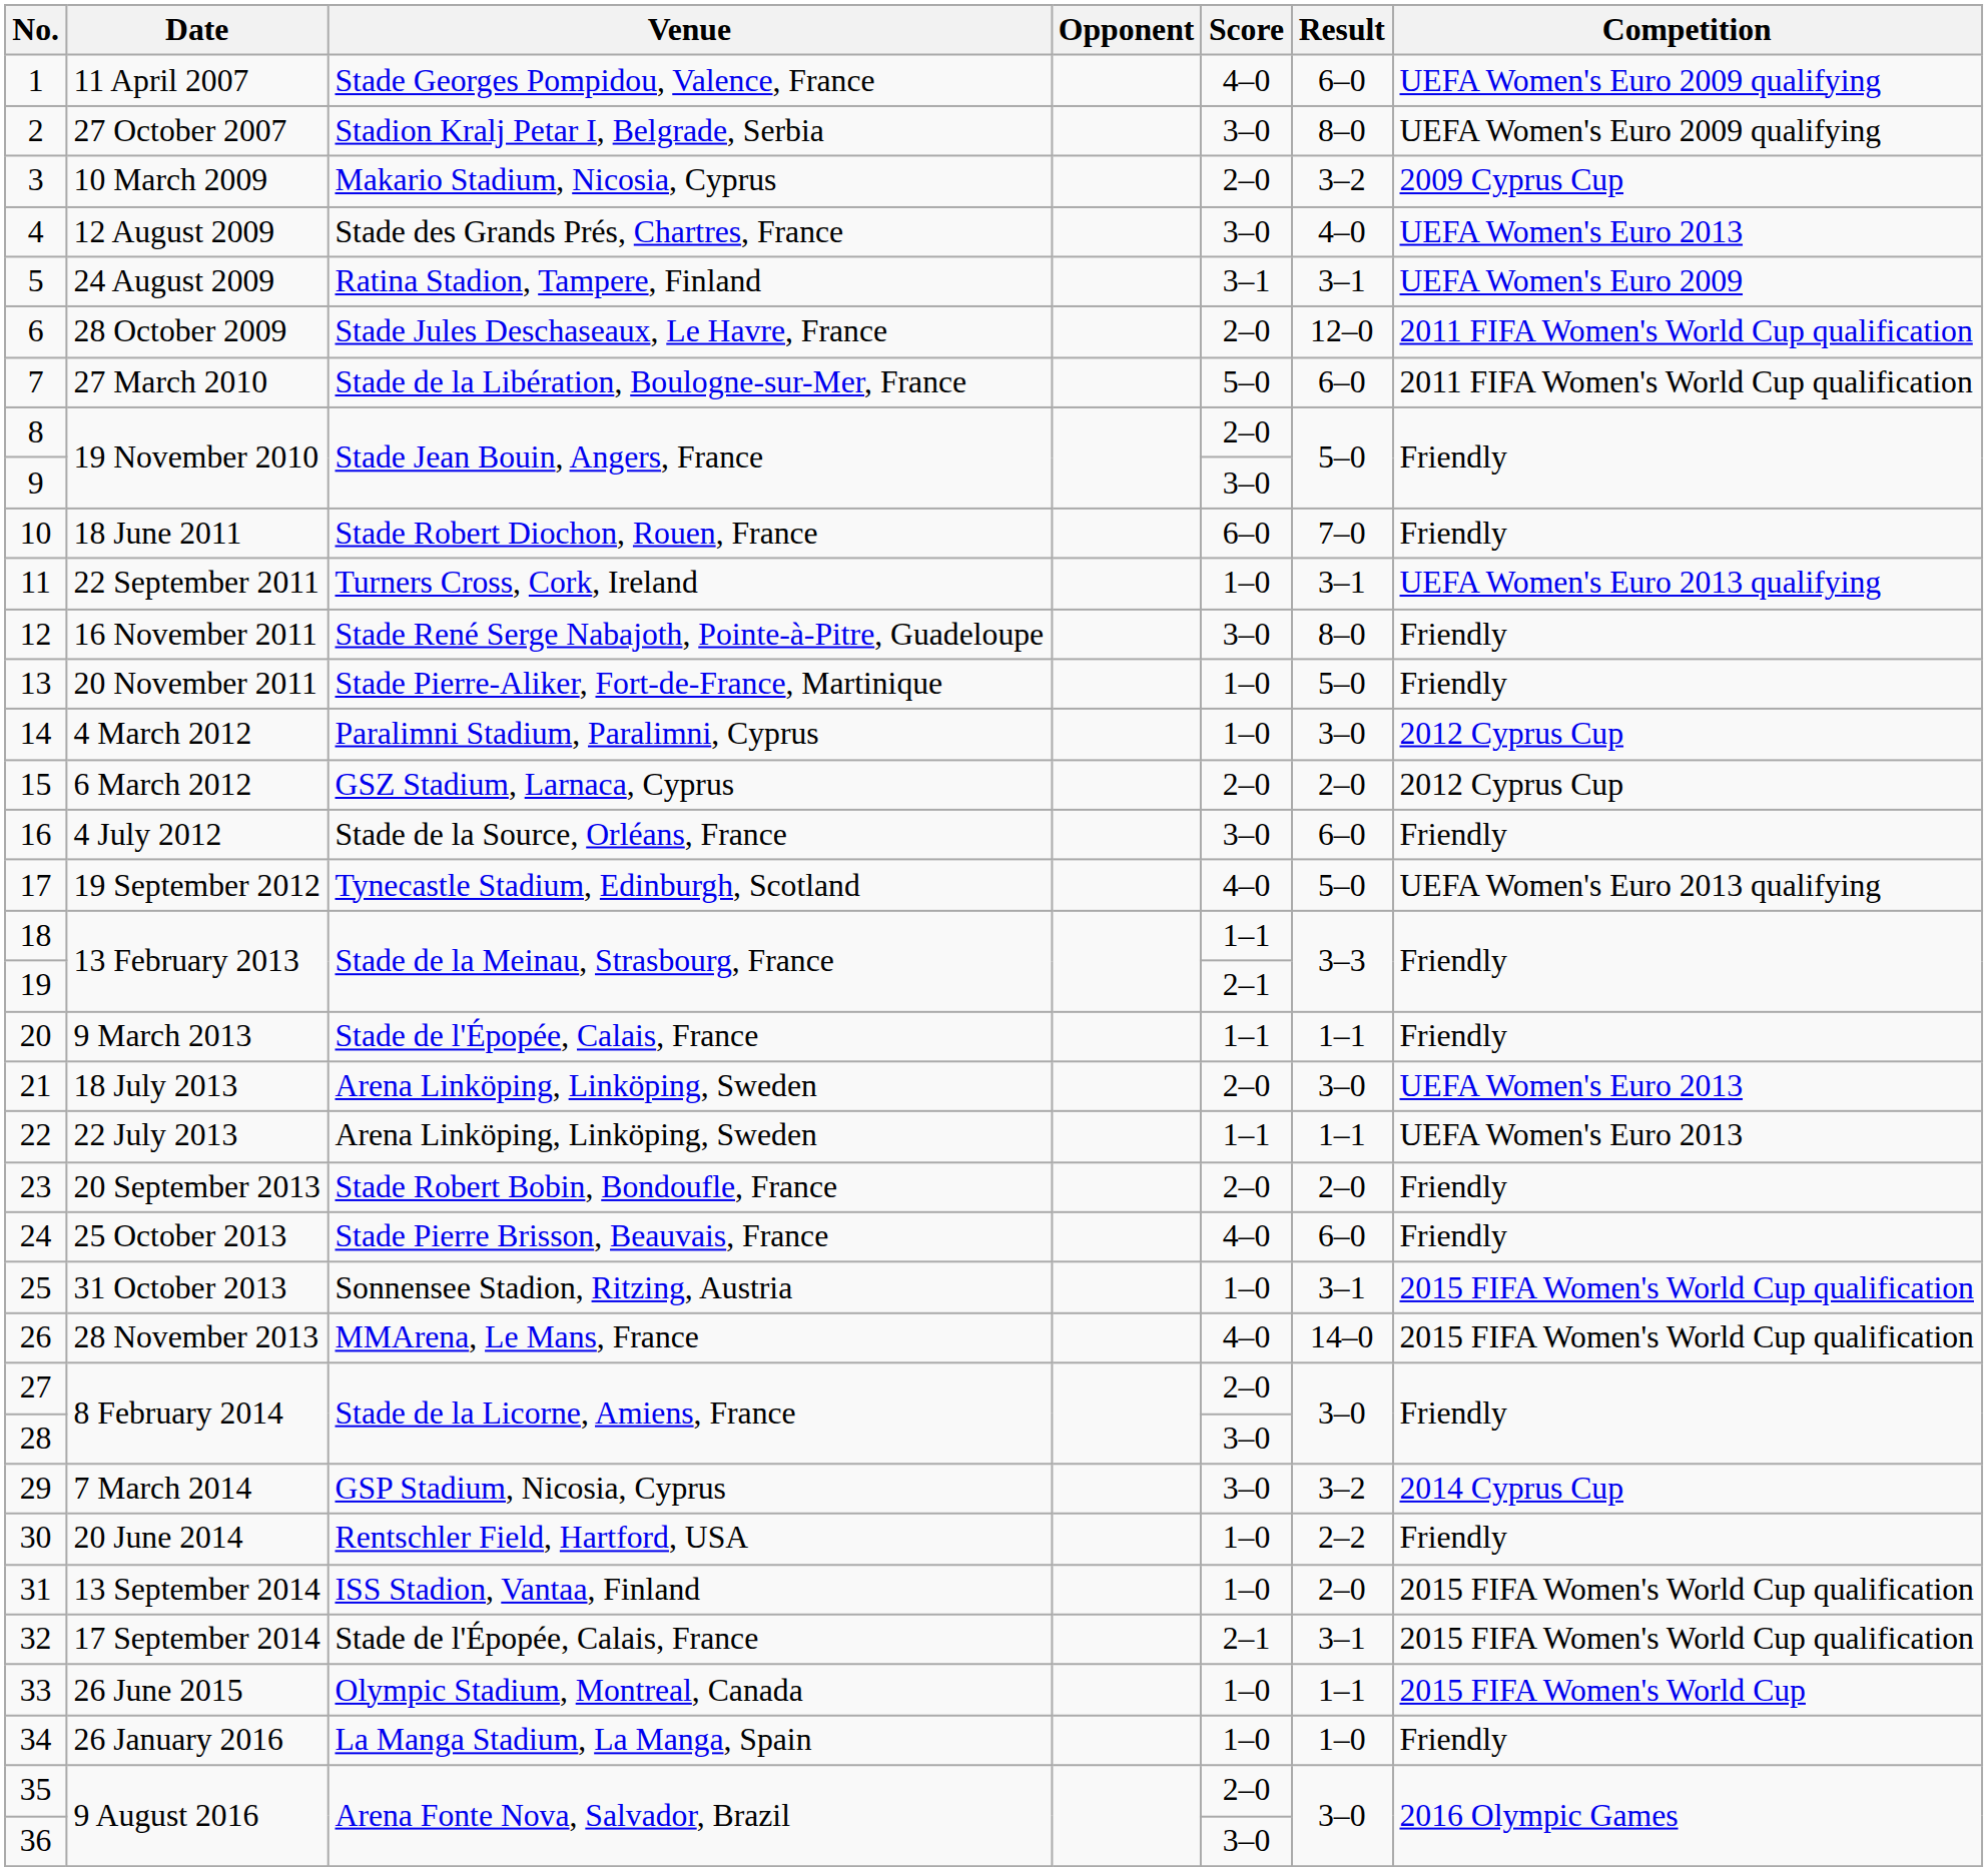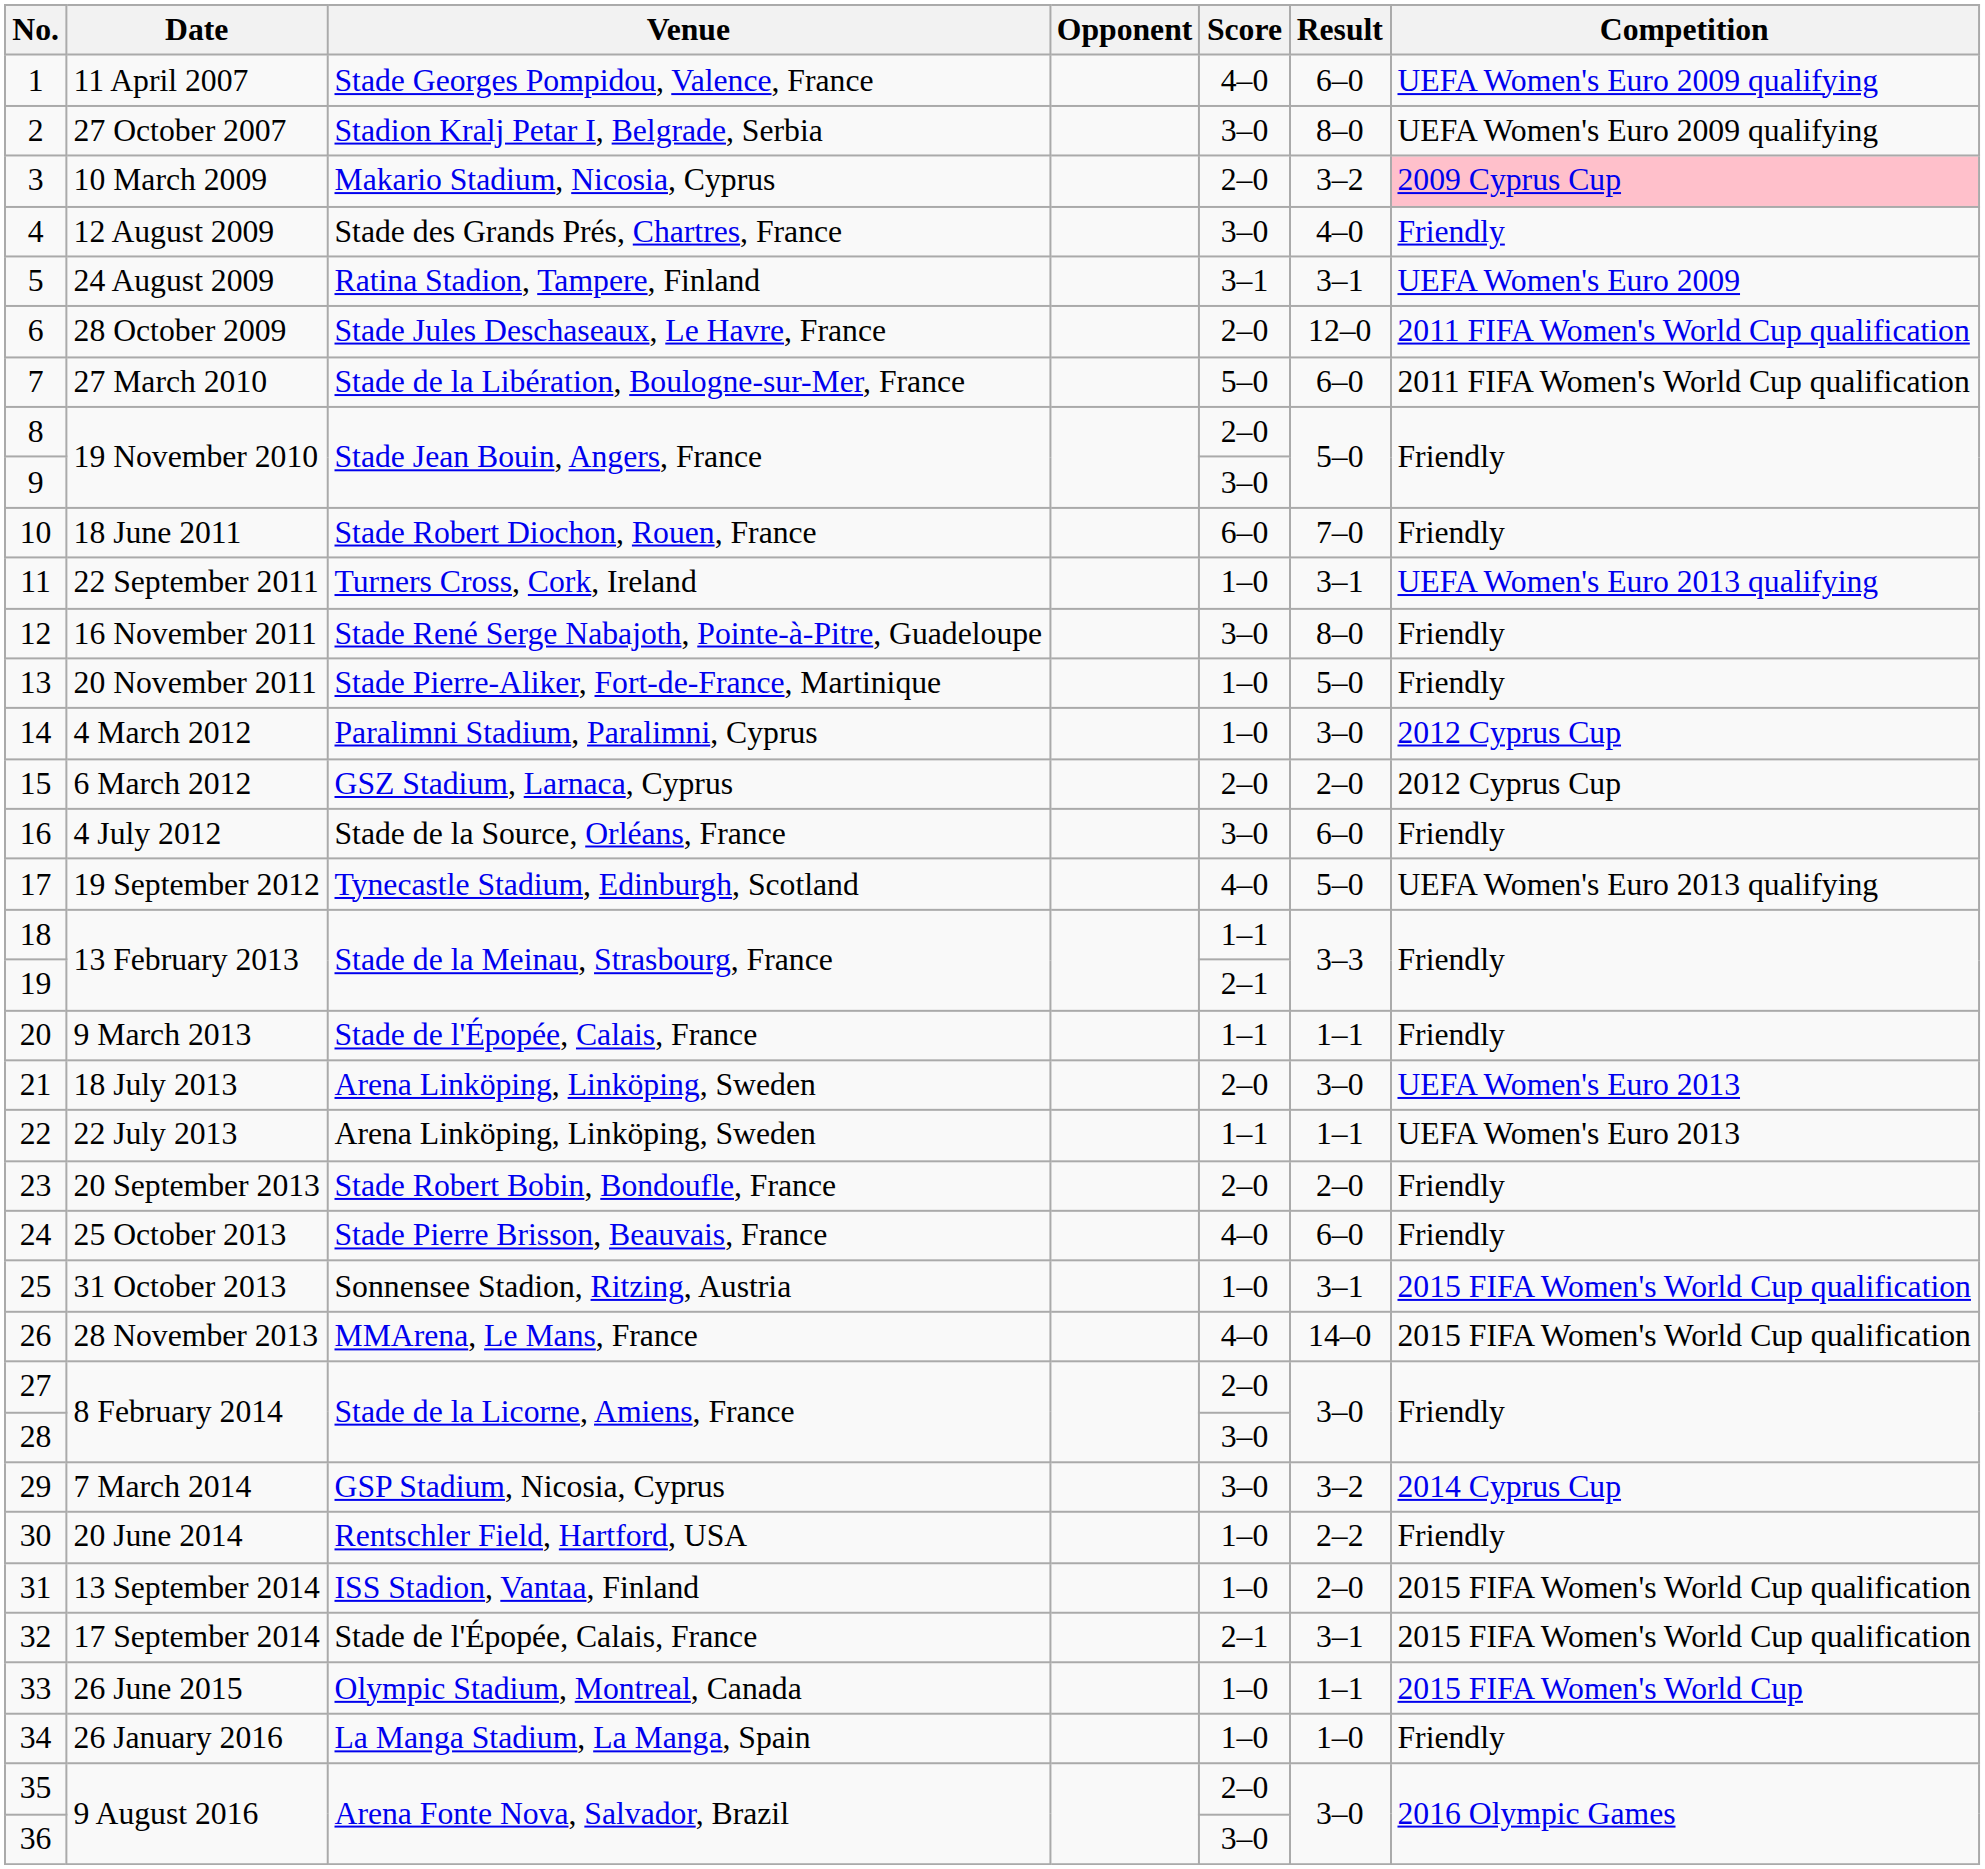 <table class="wikitable sortable">
 <tr>
 <th scope="col">No.</th>
 <th scope="col">Date</th>
 <th scope="col">Venue</th>
 <th scope="col">Opponent</th>
 <th scope="col">Score</th>
 <th scope="col">Result</th>
 <th scope="col">Competition</th>
 </tr>
 <tr>
 <td align="center">1</td>
 <td>11 April 2007</td>
 <td><a href='#'>Stade Georges Pompidou</a>, <a href='#'>Valence</a>, France</td>
 <td></td>
 <td align="center">4–0</td>
 <td align="center">6–0</td>
 <td><a href='#'>UEFA Women's Euro 2009 qualifying</a></td>
 </tr>
 <tr>
 <td align="center">2</td>
 <td>27 October 2007</td>
 <td><a href='#'>Stadion Kralj Petar I</a>, <a href='#'>Belgrade</a>, Serbia</td>
 <td></td>
 <td align="center">3–0</td>
 <td align="center">8–0</td>
 <td>UEFA Women's Euro 2009 qualifying</td>
 </tr>
 <tr>
 <td align="center">3</td>
 <td>10 March 2009</td>
 <td><a href='#'>Makario Stadium</a>, <a href='#'>Nicosia</a>, Cyprus</td>
 <td></td>
 <td align="center">2–0</td>
 <td align="center">3–2</td>
-<td><a href='#'>2009 Cyprus Cup</a></td>
+<td style="background: pink;"><a href='#'>2009 Cyprus Cup</a></td>
 </tr>
 <tr>
 <td align="center">4</td>
 <td>12 August 2009</td>
 <td>Stade des Grands Prés, <a href='#'>Chartres</a>, France</td>
 <td></td>
 <td align="center">3–0</td>
 <td align="center">4–0</td>
-<td><a href='#'>UEFA Women's Euro 2013</a></td>
+<td><a href='#'>Friendly</a></td>
 </tr>
 <tr>
 <td align="center">5</td>
 <td>24 August 2009</td>
 <td><a href='#'>Ratina Stadion</a>, <a href='#'>Tampere</a>, Finland</td>
 <td></td>
 <td align="center">3–1</td>
 <td align="center">3–1</td>
 <td><a href='#'>UEFA Women's Euro 2009</a></td>
 </tr>
 <tr>
 <td align="center">6</td>
 <td>28 October 2009</td>
 <td><a href='#'>Stade Jules Deschaseaux</a>, <a href='#'>Le Havre</a>, France</td>
 <td></td>
 <td align="center">2–0</td>
 <td align="center">12–0</td>
 <td><a href='#'>2011 FIFA Women's World Cup qualification</a></td>
 </tr>
 <tr>
 <td align="center">7</td>
 <td>27 March 2010</td>
 <td><a href='#'>Stade de la Libération</a>, <a href='#'>Boulogne-sur-Mer</a>, France</td>
 <td></td>
 <td align="center">5–0</td>
 <td align="center">6–0</td>
 <td>2011 FIFA Women's World Cup qualification</td>
 </tr>
 <tr>
 <td align="center">8</td>
 <td rowspan="2">19 November 2010</td>
 <td rowspan="2"><a href='#'>Stade Jean Bouin</a>, <a href='#'>Angers</a>, France</td>
 <td rowspan="2"></td>
 <td align="center">2–0</td>
 <td align="center" rowspan="2">5–0</td>
 <td rowspan="2">Friendly</td>
 </tr>
 <tr>
 <td align="center">9</td>
 <td align="center">3–0</td>
 </tr>
 <tr>
 <td align="center">10</td>
 <td>18 June 2011</td>
 <td><a href='#'>Stade Robert Diochon</a>, <a href='#'>Rouen</a>, France</td>
 <td></td>
 <td align="center">6–0</td>
 <td align="center">7–0</td>
 <td>Friendly</td>
 </tr>
 <tr>
 <td align="center">11</td>
 <td>22 September 2011</td>
 <td><a href='#'>Turners Cross</a>, <a href='#'>Cork</a>, Ireland</td>
 <td></td>
 <td align="center">1–0</td>
 <td align="center">3–1</td>
 <td><a href='#'>UEFA Women's Euro 2013 qualifying</a></td>
 </tr>
 <tr>
 <td align="center">12</td>
 <td>16 November 2011</td>
 <td><a href='#'>Stade René Serge Nabajoth</a>, <a href='#'>Pointe-à-Pitre</a>, Guadeloupe</td>
 <td></td>
 <td align="center">3–0</td>
 <td align="center">8–0</td>
 <td>Friendly</td>
 </tr>
 <tr>
 <td align="center">13</td>
 <td>20 November 2011</td>
 <td><a href='#'>Stade Pierre-Aliker</a>, <a href='#'>Fort-de-France</a>, Martinique</td>
 <td></td>
 <td align="center">1–0</td>
 <td align="center">5–0</td>
 <td>Friendly</td>
 </tr>
 <tr>
 <td align="center">14</td>
 <td>4 March 2012</td>
 <td><a href='#'>Paralimni Stadium</a>, <a href='#'>Paralimni</a>, Cyprus</td>
 <td></td>
 <td align="center">1–0</td>
 <td align="center">3–0</td>
 <td><a href='#'>2012 Cyprus Cup</a></td>
 </tr>
 <tr>
 <td align="center">15</td>
 <td>6 March 2012</td>
 <td><a href='#'>GSZ Stadium</a>, <a href='#'>Larnaca</a>, Cyprus</td>
 <td></td>
 <td align="center">2–0</td>
 <td align="center">2–0</td>
 <td>2012 Cyprus Cup</td>
 </tr>
 <tr>
 <td align="center">16</td>
 <td>4 July 2012</td>
 <td>Stade de la Source, <a href='#'>Orléans</a>, France</td>
 <td></td>
 <td align="center">3–0</td>
 <td align="center">6–0</td>
 <td>Friendly</td>
 </tr>
 <tr>
 <td align="center">17</td>
 <td>19 September 2012</td>
 <td><a href='#'>Tynecastle Stadium</a>, <a href='#'>Edinburgh</a>, Scotland</td>
 <td></td>
 <td align="center">4–0</td>
 <td align="center">5–0</td>
 <td>UEFA Women's Euro 2013 qualifying</td>
 </tr>
 <tr>
 <td align="center">18</td>
 <td rowspan="2">13 February 2013</td>
 <td rowspan="2"><a href='#'>Stade de la Meinau</a>, <a href='#'>Strasbourg</a>, France</td>
 <td rowspan="2"></td>
 <td align="center">1–1</td>
 <td align="center" rowspan="2">3–3</td>
 <td rowspan="2">Friendly</td>
 </tr>
 <tr>
 <td align="center">19</td>
 <td align="center">2–1</td>
 </tr>
 <tr>
 <td align="center">20</td>
 <td>9 March 2013</td>
 <td><a href='#'>Stade de l'Épopée</a>, <a href='#'>Calais</a>, France</td>
 <td></td>
 <td align="center">1–1</td>
 <td align="center">1–1</td>
 <td>Friendly</td>
 </tr>
 <tr>
 <td align="center">21</td>
 <td>18 July 2013</td>
 <td><a href='#'>Arena Linköping</a>, <a href='#'>Linköping</a>, Sweden</td>
 <td></td>
 <td align="center">2–0</td>
 <td align="center">3–0</td>
 <td><a href='#'>UEFA Women's Euro 2013</a></td>
 </tr>
 <tr>
 <td align="center">22</td>
 <td>22 July 2013</td>
 <td>Arena Linköping, Linköping, Sweden</td>
 <td></td>
 <td align="center">1–1</td>
 <td align="center">1–1</td>
 <td>UEFA Women's Euro 2013</td>
 </tr>
 <tr>
 <td align="center">23</td>
 <td>20 September 2013</td>
 <td><a href='#'>Stade Robert Bobin</a>, <a href='#'>Bondoufle</a>, France</td>
 <td></td>
 <td align="center">2–0</td>
 <td align="center">2–0</td>
 <td>Friendly</td>
 </tr>
 <tr>
 <td align="center">24</td>
 <td>25 October 2013</td>
 <td><a href='#'>Stade Pierre Brisson</a>, <a href='#'>Beauvais</a>, France</td>
 <td></td>
 <td align="center">4–0</td>
 <td align="center">6–0</td>
 <td>Friendly</td>
 </tr>
 <tr>
 <td align="center">25</td>
 <td>31 October 2013</td>
 <td>Sonnensee Stadion, <a href='#'>Ritzing</a>, Austria</td>
 <td></td>
 <td align="center">1–0</td>
 <td align="center">3–1</td>
 <td><a href='#'>2015 FIFA Women's World Cup qualification</a></td>
 </tr>
 <tr>
 <td align="center">26</td>
 <td>28 November 2013</td>
 <td><a href='#'>MMArena</a>, <a href='#'>Le Mans</a>, France</td>
 <td></td>
 <td align="center">4–0</td>
 <td align="center">14–0</td>
 <td>2015 FIFA Women's World Cup qualification</td>
 </tr>
 <tr>
 <td align="center">27</td>
 <td rowspan="2">8 February 2014</td>
 <td rowspan="2"><a href='#'>Stade de la Licorne</a>, <a href='#'>Amiens</a>, France</td>
 <td rowspan="2"></td>
 <td align="center">2–0</td>
 <td align="center" rowspan="2">3–0</td>
 <td rowspan="2">Friendly</td>
 </tr>
 <tr>
 <td align="center">28</td>
 <td align="center">3–0</td>
 </tr>
 <tr>
 <td align="center">29</td>
 <td>7 March 2014</td>
 <td><a href='#'>GSP Stadium</a>, Nicosia, Cyprus</td>
 <td></td>
 <td align="center">3–0</td>
 <td align="center">3–2</td>
 <td><a href='#'>2014 Cyprus Cup</a></td>
 </tr>
 <tr>
 <td align="center">30</td>
 <td>20 June 2014</td>
 <td><a href='#'>Rentschler Field</a>, <a href='#'>Hartford</a>, USA</td>
 <td></td>
 <td align="center">1–0</td>
 <td align="center">2–2</td>
 <td>Friendly</td>
 </tr>
 <tr>
 <td align="center">31</td>
 <td>13 September 2014</td>
 <td><a href='#'>ISS Stadion</a>, <a href='#'>Vantaa</a>, Finland</td>
 <td></td>
 <td align="center">1–0</td>
 <td align="center">2–0</td>
 <td>2015 FIFA Women's World Cup qualification</td>
 </tr>
 <tr>
 <td align="center">32</td>
 <td>17 September 2014</td>
 <td>Stade de l'Épopée, Calais, France</td>
 <td></td>
 <td align="center">2–1</td>
 <td align="center">3–1</td>
 <td>2015 FIFA Women's World Cup qualification</td>
 </tr>
 <tr>
 <td align="center">33</td>
 <td>26 June 2015</td>
 <td><a href='#'>Olympic Stadium</a>, <a href='#'>Montreal</a>, Canada</td>
 <td></td>
 <td align="center">1–0</td>
 <td align="center">1–1</td>
 <td><a href='#'>2015 FIFA Women's World Cup</a></td>
 </tr>
 <tr>
 <td align="center">34</td>
 <td>26 January 2016</td>
 <td><a href='#'>La Manga Stadium</a>, <a href='#'>La Manga</a>, Spain</td>
 <td></td>
 <td align="center">1–0</td>
 <td align="center">1–0</td>
 <td>Friendly</td>
 </tr>
 <tr>
 <td align="center">35</td>
 <td rowspan="2">9 August 2016</td>
 <td rowspan="2"><a href='#'>Arena Fonte Nova</a>, <a href='#'>Salvador</a>, Brazil</td>
 <td rowspan="2"></td>
 <td align="center">2–0</td>
 <td align="center" rowspan="2">3–0</td>
 <td rowspan="2"><a href='#'>2016 Olympic Games</a></td>
 </tr>
 <tr>
 <td align="center">36</td>
 <td align="center">3–0</td>
 </tr>
 </table>
